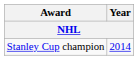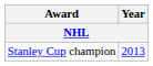 <table class="wikitable">
 <tr>
 <th>Award</th>
 <th>Year</th>
 </tr>
 <tr>
 <th colspan="2"><a href='#'>NHL</a></th>
 </tr>
 <tr>
 <td><a href='#'>Stanley Cup</a> champion</td>
-<td><a href='#'>2014</a></td>
+<td><a href='#'>2013</a></td>
 </tr>
 </table>
